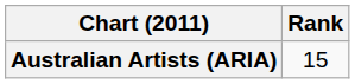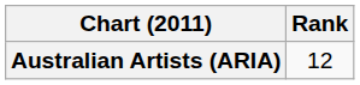 <table class="wikitable plainrowheaders" style="text-align:center">
 <tr>
 <th scope="col">Chart (2011)</th>
 <th scope="col">Rank</th>
 </tr>
 <tr>
 <th scope="row">Australian Artists (ARIA)</th>
-<td>15</td>
+<td>12</td>
 </tr>
 </table>
